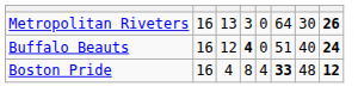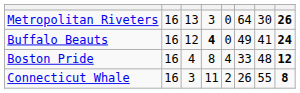 <table class="wikitable sortable" style="text-align:center">
 <tr>
 <th class="unsortable"></th>
 <th></th>
 <th></th>
 <th></th>
 <th></th>
 <th></th>
 <th></th>
 <th></th>
 </tr>
 <tr bgcolor=>
 <td align=left><a href='#'>Metropolitan Riveters</a></td>
 <td>16</td>
 <td>13</td>
 <td>3</td>
 <td>0</td>
 <td>64</td>
 <td>30</td>
 <td><strong>26</strong></td>
 </tr>
 <tr bgcolor=>
 <td align=left><a href='#'>Buffalo Beauts</a></td>
 <td>16</td>
 <td>12</td>
 <td><strong>4</strong></td>
 <td>0</td>
-<td>51</td>
-<td>40</td>
+<td>49</td>
+<td>41</td>
 <td><strong>24</strong></td>
 </tr>
 <tr bgcolor=>
 <td align=left><a href='#'>Boston Pride</a></td>
 <td>16</td>
 <td>4</td>
 <td>8</td>
 <td>4</td>
-<td><strong>33</strong></td>
+<td>33</td>
 <td>48</td>
 <td><strong>12</strong></td>
 </tr>
+<tr bgcolor=>
+<td align=left><a href='#'>Connecticut Whale</a></td>
+<td>16</td>
+<td>3</td>
+<td>11</td>
+<td>2</td>
+<td>26</td>
+<td>55</td>
+<td><strong>8</strong></td>
+</tr>
 </table>
